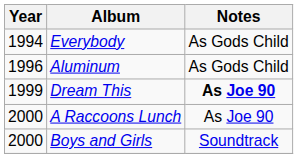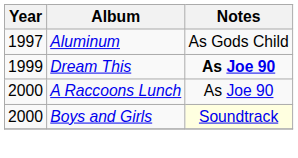 <table class="wikitable">
 <tr>
 <th>Year</th>
 <th>Album</th>
 <th>Notes</th>
 </tr>
 <tr>
-<td>1994</td>
-<td><em><a href='#'>Everybody</a></em></td>
-<td align="center">As Gods Child</td>
-</tr>
-<tr>
-<td>1996</td>
+<td>1997</td>
 <td><em><a href='#'>Aluminum</a></em></td>
 <td align="center">As Gods Child</td>
 </tr>
 <tr>
 <td>1999</td>
 <td><em><a href='#'>Dream This</a></em></td>
 <td align="center"><strong>As <a href='#'>Joe 90</a></strong></td>
 </tr>
 <tr>
 <td>2000</td>
 <td><em><a href='#'>A Raccoons Lunch</a></em></td>
 <td align="center">As <a href='#'>Joe 90</a></td>
 </tr>
 <tr>
 <td>2000</td>
 <td><em><a href='#'>Boys and Girls</a></em></td>
-<td align="center"><a href='#'>Soundtrack</a></td>
+<td align="center" style="background: lightyellow;"><a href='#'>Soundtrack</a></td>
 </tr>
 <tr>
 </tr>
 </table>
